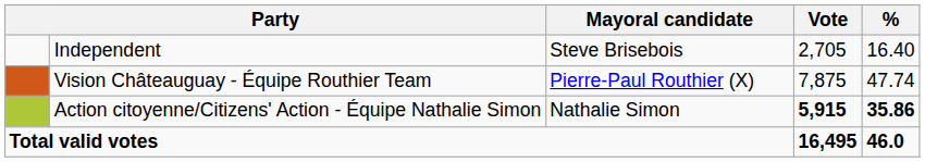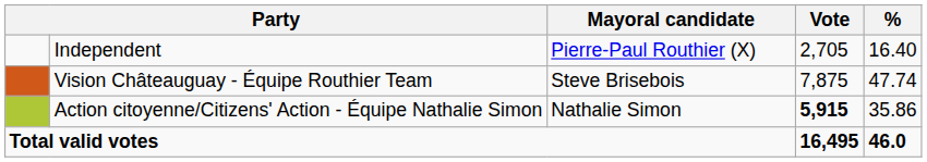 <table class="wikitable">
 <tr>
 <th bgcolor="#DDDDFF" width="230px" colspan="2">Party</th>
 <th bgcolor="#DDDDFF" width="200px">Mayoral candidate</th>
 <th bgcolor="#DDDDFF" width="50px">Vote</th>
 <th bgcolor="#DDDDFF" width="30px">%</th>
 </tr>
 <tr>
 <td> </td>
 <td>Independent</td>
-<td>Steve Brisebois</td>
+<td><a href='#'>Pierre-Paul Routhier</a> (X)</td>
 <td>2,705</td>
 <td>16.40</td>
 </tr>
 <tr>
 <td bgcolor=#D05819 width="30px"> </td>
 <td>Vision Châteauguay - Équipe Routhier Team</td>
-<td><a href='#'>Pierre-Paul Routhier</a> (X)</td>
+<td>Steve Brisebois</td>
 <td>7,875</td>
 <td>47.74</td>
 </tr>
 <tr>
 <td bgcolor=#AEC736  width="30px"> </td>
 <td>Action citoyenne/Citizens' Action - Équipe Nathalie Simon</td>
 <td>Nathalie Simon</td>
 <td><strong>5,915</strong></td>
-<td><strong>35.86</strong></td>
+<td>35.86</td>
 </tr>
 <tr>
 <td colspan="3"><strong>Total valid votes</strong></td>
 <td><strong>16,495</strong></td>
 <td><strong>46.0</strong></td>
 </tr>
 </table>
